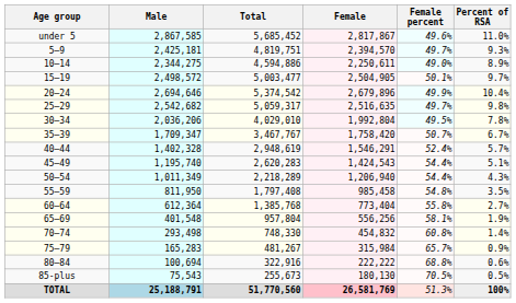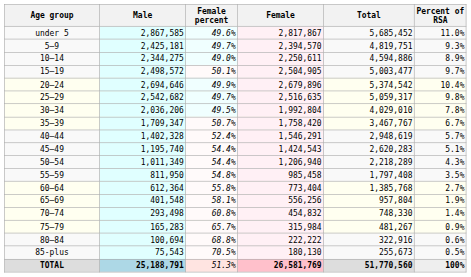 <table class="wikitable"  style="text-align:right; width:60%">
 <tr>
 <th style="width:10%;">Age group</th>
 <th style="width:7%;">Male</th>
+<th style="width:3%;">Female percent</th>
+<th style="width:7%;">Female</th>
 <th style="width:8%;">Total</th>
-<th style="width:7%;">Female</th>
-<th style="width:3%;">Female percent</th>
 <th style="width:3%;">Percent of RSA</th>
 </tr>
 <tr>
 <td style="text-align:center">under 5</td>
 <td style="background:lightcyan">2,867,585</td>
+<td style="background:azure"><em>49.6%</em></td>
+<td style="background:lavenderblush">2,817,867</td>
 <td>5,685,452</td>
-<td style="background:lavenderblush">2,817,867</td>
-<td style="background:azure"><em>49.6%</em></td>
 <td>11.0%</td>
 </tr>
 <tr>
 <td style="text-align:center">5–9</td>
 <td style="background:lightcyan">2,425,181</td>
+<td style="background:azure"><em>49.7%</em></td>
+<td style="background:lavenderblush">2,394,570</td>
 <td>4,819,751</td>
-<td style="background:lavenderblush">2,394,570</td>
-<td style="background:azure"><em>49.7%</em></td>
 <td>9.3%</td>
 </tr>
 <tr>
 <td style="text-align:center">10–14</td>
 <td style="background:lightcyan">2,344,275</td>
+<td style="background:azure"><em>49.0%</em></td>
+<td style="background:lavenderblush">2,250,611</td>
 <td>4,594,886</td>
-<td style="background:lavenderblush">2,250,611</td>
-<td style="background:azure"><em>49.0%</em></td>
 <td>8.9%</td>
 </tr>
 <tr>
 <td style="text-align:center">15–19</td>
 <td style="background:lightcyan">2,498,572</td>
+<td style="background:snow"><em>50.1%</em></td>
+<td style="background:lavenderblush">2,504,905</td>
 <td>5,003,477</td>
-<td style="background:lavenderblush">2,504,905</td>
-<td style="background:snow"><em>50.1%</em></td>
 <td>9.7%</td>
 </tr>
 <tr style="background:Ivory">
 <td style="text-align:center">20–24</td>
 <td style="background:lightcyan">2,694,646</td>
+<td style="background:azure"><em>49.9%</em></td>
+<td style="background:lavenderblush">2,679,896</td>
 <td>5,374,542</td>
-<td style="background:lavenderblush">2,679,896</td>
-<td style="background:azure"><em>49.9%</em></td>
 <td>10.4%</td>
 </tr>
 <tr style="background:Ivory">
 <td style="text-align:center">25–29</td>
 <td style="background:lightcyan">2,542,682</td>
+<td style="background:azure"><em>49.7%</em></td>
+<td style="background:lavenderblush">2,516,635</td>
 <td>5,059,317</td>
-<td style="background:lavenderblush">2,516,635</td>
-<td style="background:azure"><em>49.7%</em></td>
 <td>9.8%</td>
 </tr>
 <tr style="background:Ivory">
 <td style="text-align:center">30–34</td>
 <td style="background:lightcyan">2,036,206</td>
+<td style="background:azure"><em>49.5%</em></td>
+<td style="background:lavenderblush">1,992,804</td>
 <td>4,029,010</td>
-<td style="background:lavenderblush">1,992,804</td>
-<td style="background:azure"><em>49.5%</em></td>
 <td>7.8%</td>
 </tr>
 <tr style="background:Ivory">
 <td style="text-align:center">35–39</td>
 <td style="background:lightcyan">1,709,347</td>
+<td style="background:snow"><em>50.7%</em></td>
+<td style="background:lavenderblush">1,758,420</td>
 <td>3,467,767</td>
-<td style="background:lavenderblush">1,758,420</td>
-<td style="background:snow"><em>50.7%</em></td>
 <td>6.7%</td>
 </tr>
 <tr>
 <td style="text-align:center">40–44</td>
 <td style="background:lightcyan">1,402,328</td>
+<td style="background:snow"><em>52.4%</em></td>
+<td style="background:lavenderblush">1,546,291</td>
 <td>2,948,619</td>
-<td style="background:lavenderblush">1,546,291</td>
-<td style="background:snow"><em>52.4%</em></td>
 <td>5.7%</td>
 </tr>
 <tr>
 <td style="text-align:center">45–49</td>
 <td style="background:lightcyan">1,195,740</td>
+<td style="background:snow"><em>54.4%</em></td>
+<td style="background:lavenderblush">1,424,543</td>
 <td>2,620,283</td>
-<td style="background:lavenderblush">1,424,543</td>
-<td style="background:snow"><em>54.4%</em></td>
 <td>5.1%</td>
 </tr>
 <tr>
 <td style="text-align:center">50–54</td>
 <td style="background:lightcyan">1,011,349</td>
+<td style="background:snow"><em>54.4%</em></td>
+<td style="background:lavenderblush">1,206,940</td>
 <td>2,218,289</td>
-<td style="background:lavenderblush">1,206,940</td>
-<td style="background:snow"><em>54.4%</em></td>
 <td>4.3%</td>
 </tr>
 <tr>
 <td style="text-align:center">55–59</td>
 <td style="background:lightcyan">811,950</td>
+<td style="background:snow"><em>54.8%</em></td>
+<td style="background:lavenderblush">985,458</td>
 <td>1,797,408</td>
-<td style="background:lavenderblush">985,458</td>
-<td style="background:snow"><em>54.8%</em></td>
 <td>3.5%</td>
 </tr>
 <tr style="background:Ivory">
 <td style="text-align:center">60–64</td>
 <td style="background:lightcyan">612,364</td>
+<td style="background:snow"><em>55.8%</em></td>
+<td style="background:lavenderblush">773,404</td>
 <td>1,385,768</td>
-<td style="background:lavenderblush">773,404</td>
-<td style="background:snow"><em>55.8%</em></td>
 <td>2.7%</td>
 </tr>
 <tr style="background:Ivory">
 <td style="text-align:center">65–69</td>
 <td style="background:lightcyan">401,548</td>
+<td style="background:snow"><em>58.1%</em></td>
+<td style="background:lavenderblush">556,256</td>
 <td>957,804</td>
-<td style="background:lavenderblush">556,256</td>
-<td style="background:snow"><em>58.1%</em></td>
 <td>1.9%</td>
 </tr>
 <tr style="background:Ivory">
 <td style="text-align:center">70–74</td>
 <td style="background:lightcyan">293,498</td>
+<td style="background:snow"><em>60.8%</em></td>
+<td style="background:lavenderblush">454,832</td>
 <td>748,330</td>
-<td style="background:lavenderblush">454,832</td>
-<td style="background:snow"><em>60.8%</em></td>
 <td>1.4%</td>
 </tr>
 <tr style="background:Ivory">
 <td style="text-align:center">75–79</td>
 <td style="background:lightcyan">165,283</td>
+<td style="background:snow"><em>65.7%</em></td>
+<td style="background:lavenderblush">315,984</td>
 <td>481,267</td>
-<td style="background:lavenderblush">315,984</td>
-<td style="background:snow"><em>65.7%</em></td>
 <td>0.9%</td>
 </tr>
 <tr>
 <td style="text-align:center">80–84</td>
 <td style="background:lightcyan">100,694</td>
+<td style="background:snow"><em>68.8%</em></td>
+<td style="background:lavenderblush">222,222</td>
 <td>322,916</td>
-<td style="background:lavenderblush">222,222</td>
-<td style="background:snow"><em>68.8%</em></td>
 <td>0.6%</td>
 </tr>
 <tr>
 <td style="text-align:center">85-plus</td>
 <td style="background:lightcyan">75,543</td>
+<td style="background:snow"><em>70.5%</em></td>
+<td style="background:lavenderblush">180,130</td>
 <td>255,673</td>
-<td style="background:lavenderblush">180,130</td>
-<td style="background:snow"><em>70.5%</em></td>
 <td>0.5%</td>
 </tr>
 <tr>
 <td style="text-align:center; background:#ddd;"><strong>TOTAL</strong></td>
 <td style="background:lightblue;"><strong>25,188,791</strong></td>
+<td style="background:mistyrose;"><em>51.3%</em></td>
+<td style="background:pink"><strong>26,581,769</strong></td>
 <td style="background:#ddd;"><strong>51,770,560</strong></td>
-<td style="background:pink"><strong>26,581,769</strong></td>
-<td style="background:mistyrose;"><em>51.3%</em></td>
 <td style="background:#eee;"><strong>100%</strong></td>
 </tr>
 </table>
